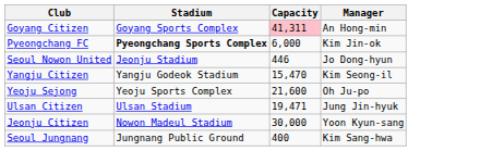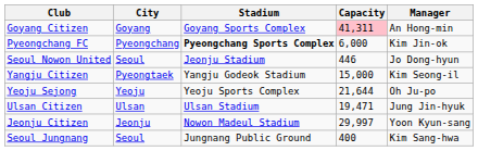 <table class="wikitable sortable" style="text-align: left;">
 <tr>
 <th>Club</th>
+<th>City</th>
 <th>Stadium</th>
 <th>Capacity</th>
 <th>Manager</th>
 </tr>
 <tr>
 <td><a href='#'>Goyang Citizen</a></td>
+<td><a href='#'>Goyang</a></td>
 <td><a href='#'>Goyang Sports Complex</a></td>
 <td style="background: pink;">41,311</td>
 <td> An Hong-min</td>
 </tr>
 <tr>
 <td><a href='#'>Pyeongchang FC</a></td>
+<td><a href='#'>Pyeongchang</a></td>
 <td><strong>Pyeongchang Sports Complex</strong></td>
 <td>6,000</td>
 <td> Kim Jin-ok</td>
 </tr>
 <tr>
 <td><a href='#'>Seoul Nowon United</a></td>
+<td><a href='#'>Seoul</a></td>
 <td><a href='#'>Jeonju Stadium</a></td>
 <td>446</td>
 <td> Jo Dong-hyun</td>
 </tr>
 <tr>
 <td><a href='#'>Yangju Citizen</a></td>
+<td><a href='#'>Pyeongtaek</a></td>
 <td>Yangju Godeok Stadium</td>
-<td>15,470</td>
+<td>15,000</td>
 <td> Kim Seong-il</td>
 </tr>
 <tr>
 <td><a href='#'>Yeoju Sejong</a></td>
+<td><a href='#'>Yeoju</a></td>
 <td>Yeoju Sports Complex</td>
-<td>21,600</td>
+<td>21,644</td>
 <td> Oh Ju-po</td>
 </tr>
 <tr>
 <td><a href='#'>Ulsan Citizen</a></td>
+<td><a href='#'>Ulsan</a></td>
 <td><a href='#'>Ulsan Stadium</a></td>
 <td>19,471</td>
 <td> Jung Jin-hyuk</td>
 </tr>
 <tr>
 <td><a href='#'>Jeonju Citizen</a></td>
+<td><a href='#'>Jeonju</a></td>
 <td><a href='#'>Nowon Madeul Stadium</a></td>
-<td>30,000</td>
+<td>29,997</td>
 <td> Yoon Kyun-sang</td>
 </tr>
 <tr>
 <td><a href='#'>Seoul Jungnang</a></td>
+<td><a href='#'>Seoul</a></td>
 <td>Jungnang Public Ground</td>
 <td>400</td>
 <td> Kim Sang-hwa</td>
 </tr>
 </table>
